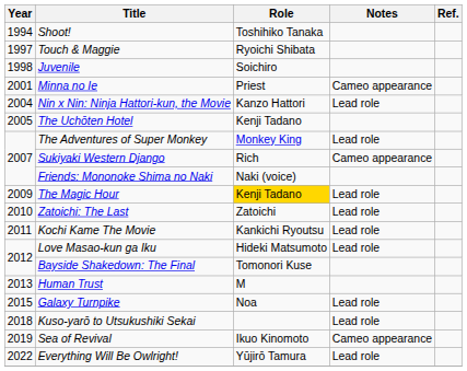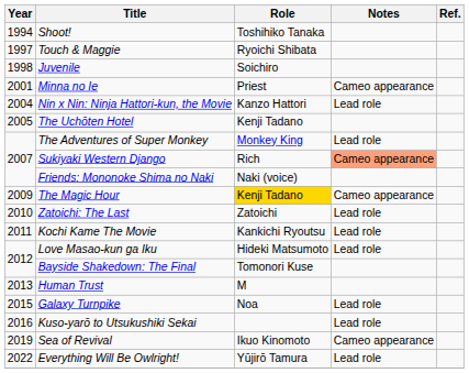 <table class="wikitable">
 <tr>
 <th>Year</th>
 <th>Title</th>
 <th>Role</th>
 <th>Notes</th>
 <th>Ref.</th>
 </tr>
 <tr>
 <td>1994</td>
 <td><em>Shoot!</em></td>
 <td>Toshihiko Tanaka</td>
 <td></td>
 <td></td>
 </tr>
 <tr>
 <td>1997</td>
 <td><em>Touch & Maggie</em></td>
 <td>Ryoichi Shibata</td>
 <td></td>
 <td></td>
 </tr>
 <tr>
 <td>1998</td>
 <td><em><a href='#'>Juvenile</a></em></td>
 <td>Soichiro</td>
 <td></td>
 <td></td>
 </tr>
 <tr>
 <td>2001</td>
 <td><em><a href='#'>Minna no Ie</a></em></td>
 <td>Priest</td>
 <td>Cameo appearance</td>
 <td></td>
 </tr>
 <tr>
 <td>2004</td>
 <td><em><a href='#'>Nin x Nin: Ninja Hattori-kun, the Movie</a></em></td>
 <td>Kanzo Hattori</td>
 <td>Lead role</td>
 <td></td>
 </tr>
 <tr>
 <td>2005</td>
 <td><em><a href='#'>The Uchōten Hotel</a></em></td>
 <td>Kenji Tadano</td>
 <td></td>
 <td></td>
 </tr>
 <tr>
 <td rowspan="3">2007</td>
 <td><em>The Adventures of Super Monkey</em></td>
 <td><a href='#'>Monkey King</a></td>
 <td>Lead role</td>
 <td></td>
 </tr>
 <tr>
 <td><em><a href='#'>Sukiyaki Western Django</a></em></td>
 <td>Rich</td>
-<td>Cameo appearance</td>
+<td style="background: lightsalmon;">Cameo appearance</td>
 <td></td>
 </tr>
 <tr>
 <td><em><a href='#'>Friends: Mononoke Shima no Naki</a></em></td>
 <td>Naki (voice)</td>
 <td></td>
 <td></td>
 </tr>
 <tr>
 <td>2009</td>
 <td><em><a href='#'>The Magic Hour</a></em></td>
 <td style="background: gold;">Kenji Tadano</td>
-<td>Lead role</td>
+<td>Cameo appearance</td>
 <td></td>
 </tr>
 <tr>
 <td>2010</td>
 <td><em><a href='#'>Zatoichi: The Last</a></em></td>
 <td>Zatoichi</td>
 <td>Lead role</td>
 <td></td>
 </tr>
 <tr>
 <td>2011</td>
 <td><em>Kochi Kame The Movie</em></td>
 <td>Kankichi Ryoutsu</td>
 <td>Lead role</td>
 <td></td>
 </tr>
 <tr>
 <td rowspan="2">2012</td>
 <td><em>Love Masao-kun ga Iku</em></td>
 <td>Hideki Matsumoto</td>
 <td>Lead role</td>
 <td></td>
 </tr>
 <tr>
 <td><em><a href='#'>Bayside Shakedown: The Final</a></em></td>
 <td>Tomonori Kuse</td>
 <td></td>
 <td></td>
 </tr>
 <tr>
 <td>2013</td>
 <td><em><a href='#'>Human Trust</a></em></td>
 <td>M</td>
 <td></td>
 <td></td>
 </tr>
 <tr>
 <td>2015</td>
 <td><em><a href='#'>Galaxy Turnpike</a></em></td>
 <td>Noa</td>
 <td>Lead role</td>
 <td></td>
 </tr>
 <tr>
-<td>2018</td>
+<td>2016</td>
 <td><em>Kuso-yarō to Utsukushiki Sekai</em></td>
 <td></td>
 <td>Lead role</td>
 <td></td>
 </tr>
 <tr>
 <td>2019</td>
 <td><em>Sea of Revival</em></td>
 <td>Ikuo Kinomoto</td>
 <td>Cameo appearance</td>
 <td></td>
 </tr>
 <tr>
 <td>2022</td>
 <td><em>Everything Will Be Owlright!</em></td>
 <td>Yūjirō Tamura</td>
 <td>Lead role</td>
 <td></td>
 </tr>
 <tr>
 </tr>
 </table>
